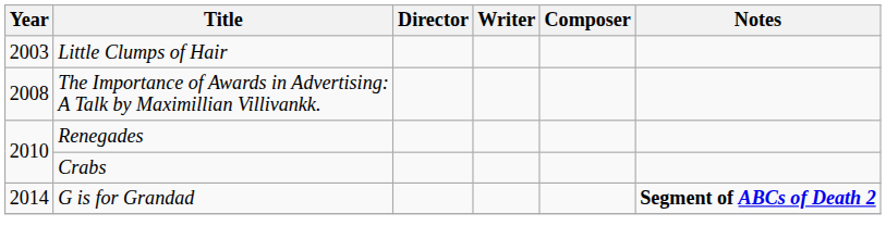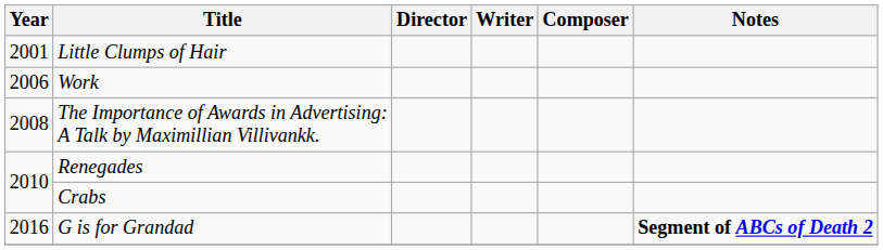 <table class="wikitable">
 <tr>
 <th>Year</th>
 <th>Title</th>
 <th>Director</th>
 <th>Writer</th>
 <th>Composer</th>
 <th>Notes</th>
 </tr>
 <tr>
-<td>2003</td>
+<td>2001</td>
 <td><em>Little Clumps of Hair</em></td>
+<td></td>
+<td></td>
+<td></td>
+<td></td>
+</tr>
+<tr>
+<td>2006</td>
+<td><em>Work</em></td>
 <td></td>
 <td></td>
 <td></td>
 <td></td>
 </tr>
 <tr>
 <td>2008</td>
 <td><em>The Importance of Awards in Advertising:<br>A Talk by Maximillian Villivankk.</em></td>
 <td></td>
 <td></td>
 <td></td>
 <td></td>
 </tr>
 <tr>
 <td rowspan=2>2010</td>
 <td><em>Renegades</em></td>
 <td></td>
 <td></td>
 <td></td>
 <td></td>
 </tr>
 <tr>
 <td><em>Crabs</em></td>
 <td></td>
 <td></td>
 <td></td>
 <td></td>
 </tr>
 <tr>
-<td>2014</td>
+<td>2016</td>
 <td><em>G is for Grandad</em></td>
 <td></td>
 <td></td>
 <td></td>
 <td><strong>Segment of <em><a href='#'>ABCs of Death 2</a></em></strong></td>
 </tr>
 <tr>
 </tr>
 </table>
